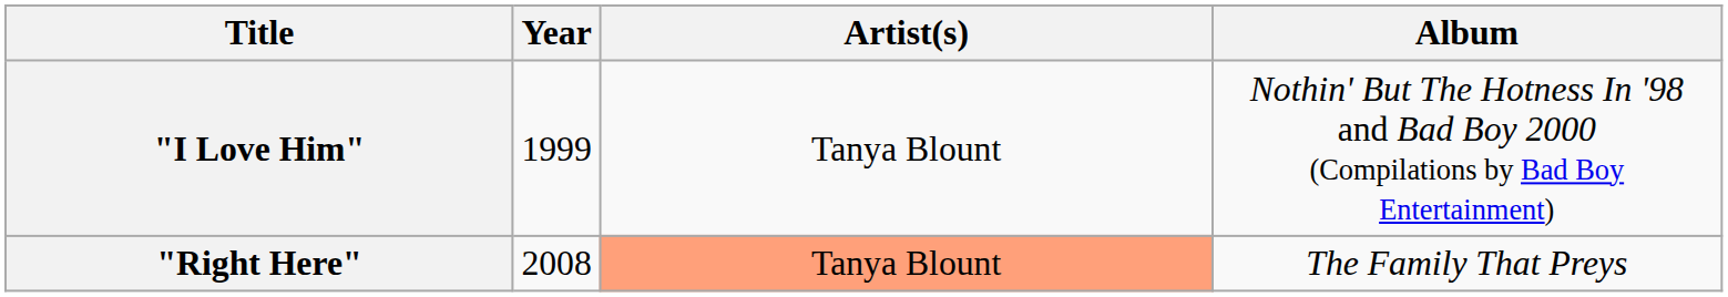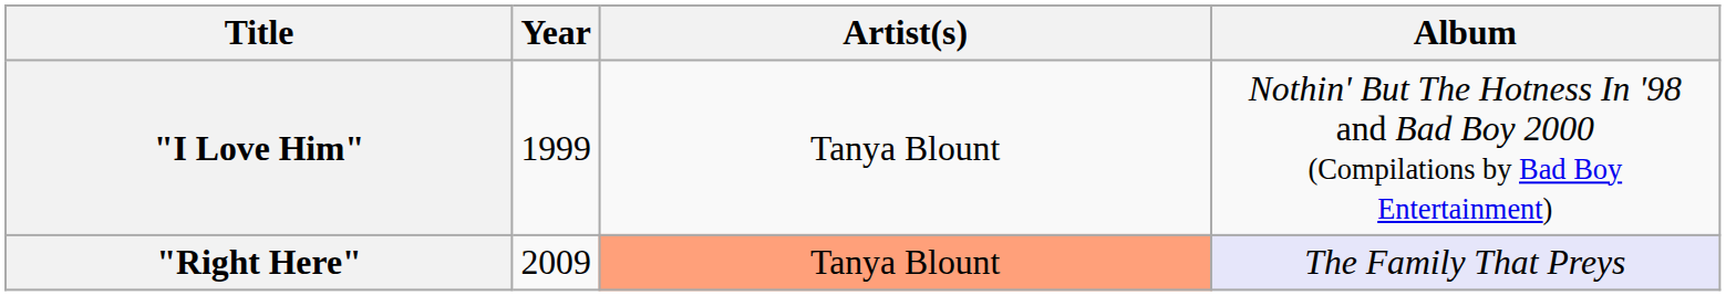 <table class="wikitable plainrowheaders" style="text-align:center;" border="1">
 <tr>
 <th scope="col" style="width:14em;">Title</th>
 <th scope="col" style="width:1em;">Year</th>
 <th scope="col" style="width:17em;">Artist(s)</th>
 <th scope="col" style="width:14em;">Album</th>
 </tr>
 <tr>
 <th scope="row">"I Love Him"</th>
 <td>1999</td>
 <td>Tanya Blount</td>
 <td><em>	Nothin' But The Hotness In '98</em> and <em>Bad Boy 2000</em> <br><small>(Compilations by <a href='#'>Bad Boy Entertainment</a>)</small></td>
 </tr>
 <tr>
 <th scope="row">"Right Here"</th>
-<td>2008</td>
+<td>2009</td>
 <td style="background: lightsalmon;">Tanya Blount</td>
-<td><em>The Family That Preys</em></td>
+<td style="background: lavender;"><em>The Family That Preys</em></td>
 </tr>
 </table>
